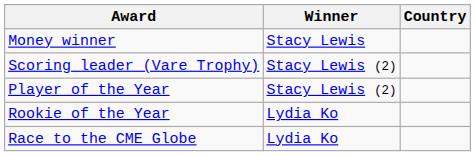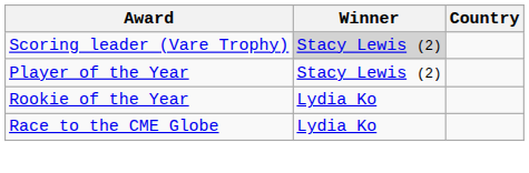 <table class="wikitable">
 <tr>
 <th>Award</th>
 <th>Winner</th>
 <th>Country</th>
 </tr>
 <tr>
-<td><a href='#'>Money winner</a></td>
-<td><a href='#'>Stacy Lewis</a></td>
-<td></td>
-</tr>
-<tr>
 <td><a href='#'>Scoring leader (Vare Trophy)</a></td>
-<td><a href='#'>Stacy Lewis</a> <small>(2)</small></td>
+<td style="background: lightgrey;"><a href='#'>Stacy Lewis</a> <small>(2)</small></td>
 <td></td>
 </tr>
 <tr>
 <td><a href='#'>Player of the Year</a></td>
 <td><a href='#'>Stacy Lewis</a> <small>(2)</small></td>
 <td></td>
 </tr>
 <tr>
 <td><a href='#'>Rookie of the Year</a></td>
 <td><a href='#'>Lydia Ko</a></td>
 <td></td>
 </tr>
 <tr>
 <td><a href='#'>Race to the CME Globe</a></td>
 <td><a href='#'>Lydia Ko</a></td>
 <td></td>
 </tr>
 </table>
